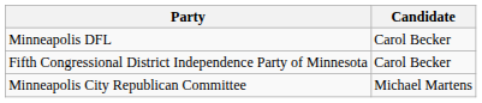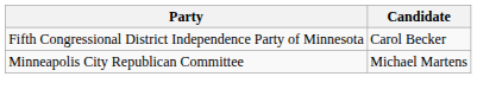 <table class="wikitable">
 <tr>
 <th>Party</th>
 <th>Candidate</th>
-</tr>
-<tr>
-<td>Minneapolis DFL</td>
-<td>Carol Becker</td>
 </tr>
 <tr>
 <td>Fifth Congressional District Independence Party of Minnesota</td>
 <td>Carol Becker</td>
 </tr>
 <tr>
 <td>Minneapolis City Republican Committee</td>
 <td>Michael Martens</td>
 </tr>
 </table>
